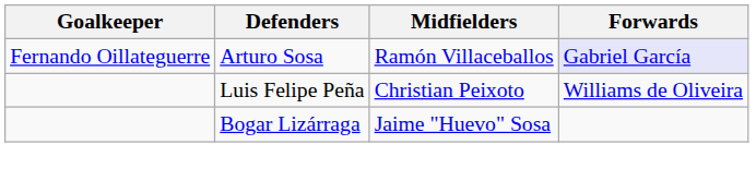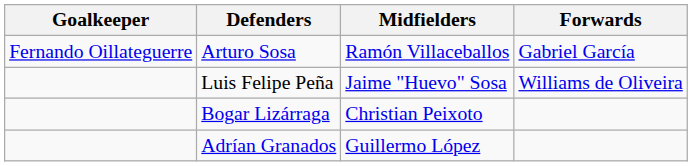 <table class="wikitable">
 <tr>
 <th>Goalkeeper</th>
 <th>Defenders</th>
 <th>Midfielders</th>
 <th>Forwards</th>
 </tr>
 <tr>
 <td> <a href='#'>Fernando Oillateguerre</a></td>
 <td> <a href='#'>Arturo Sosa</a></td>
 <td> <a href='#'>Ramón Villaceballos</a></td>
-<td style="background: lavender;"> <a href='#'>Gabriel García</a></td>
+<td> <a href='#'>Gabriel García</a></td>
 </tr>
 <tr>
 <td></td>
 <td> Luis Felipe Peña</td>
-<td> <a href='#'>Christian Peixoto</a></td>
+<td> <a href='#'>Jaime "Huevo" Sosa</a></td>
 <td> <a href='#'>Williams de Oliveira</a></td>
 </tr>
 <tr>
 <td></td>
 <td> <a href='#'>Bogar Lizárraga</a></td>
-<td> <a href='#'>Jaime "Huevo" Sosa</a></td>
+<td> <a href='#'>Christian Peixoto</a></td>
+<td></td>
+</tr>
+<tr>
+<td></td>
+<td> <a href='#'>Adrían Granados</a></td>
+<td> <a href='#'>Guillermo López</a></td>
 <td></td>
 </tr>
 </table>
